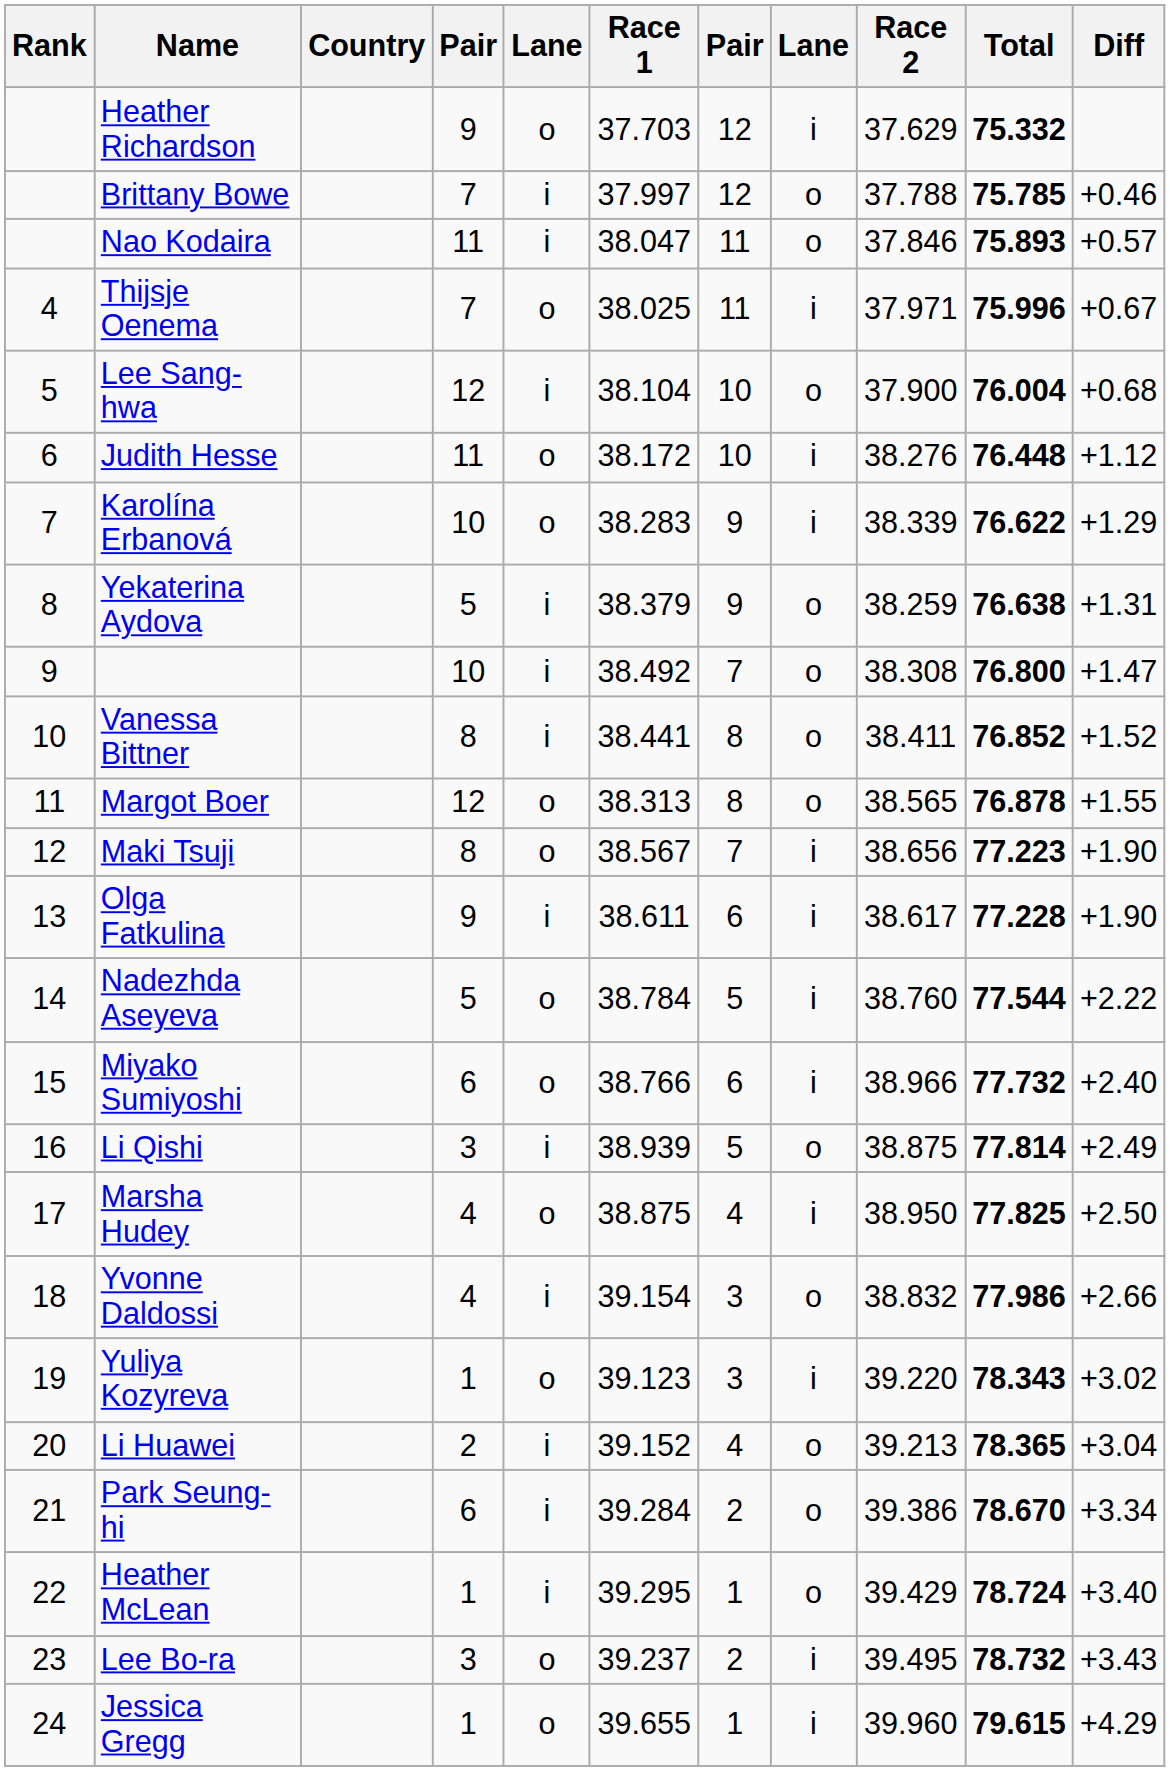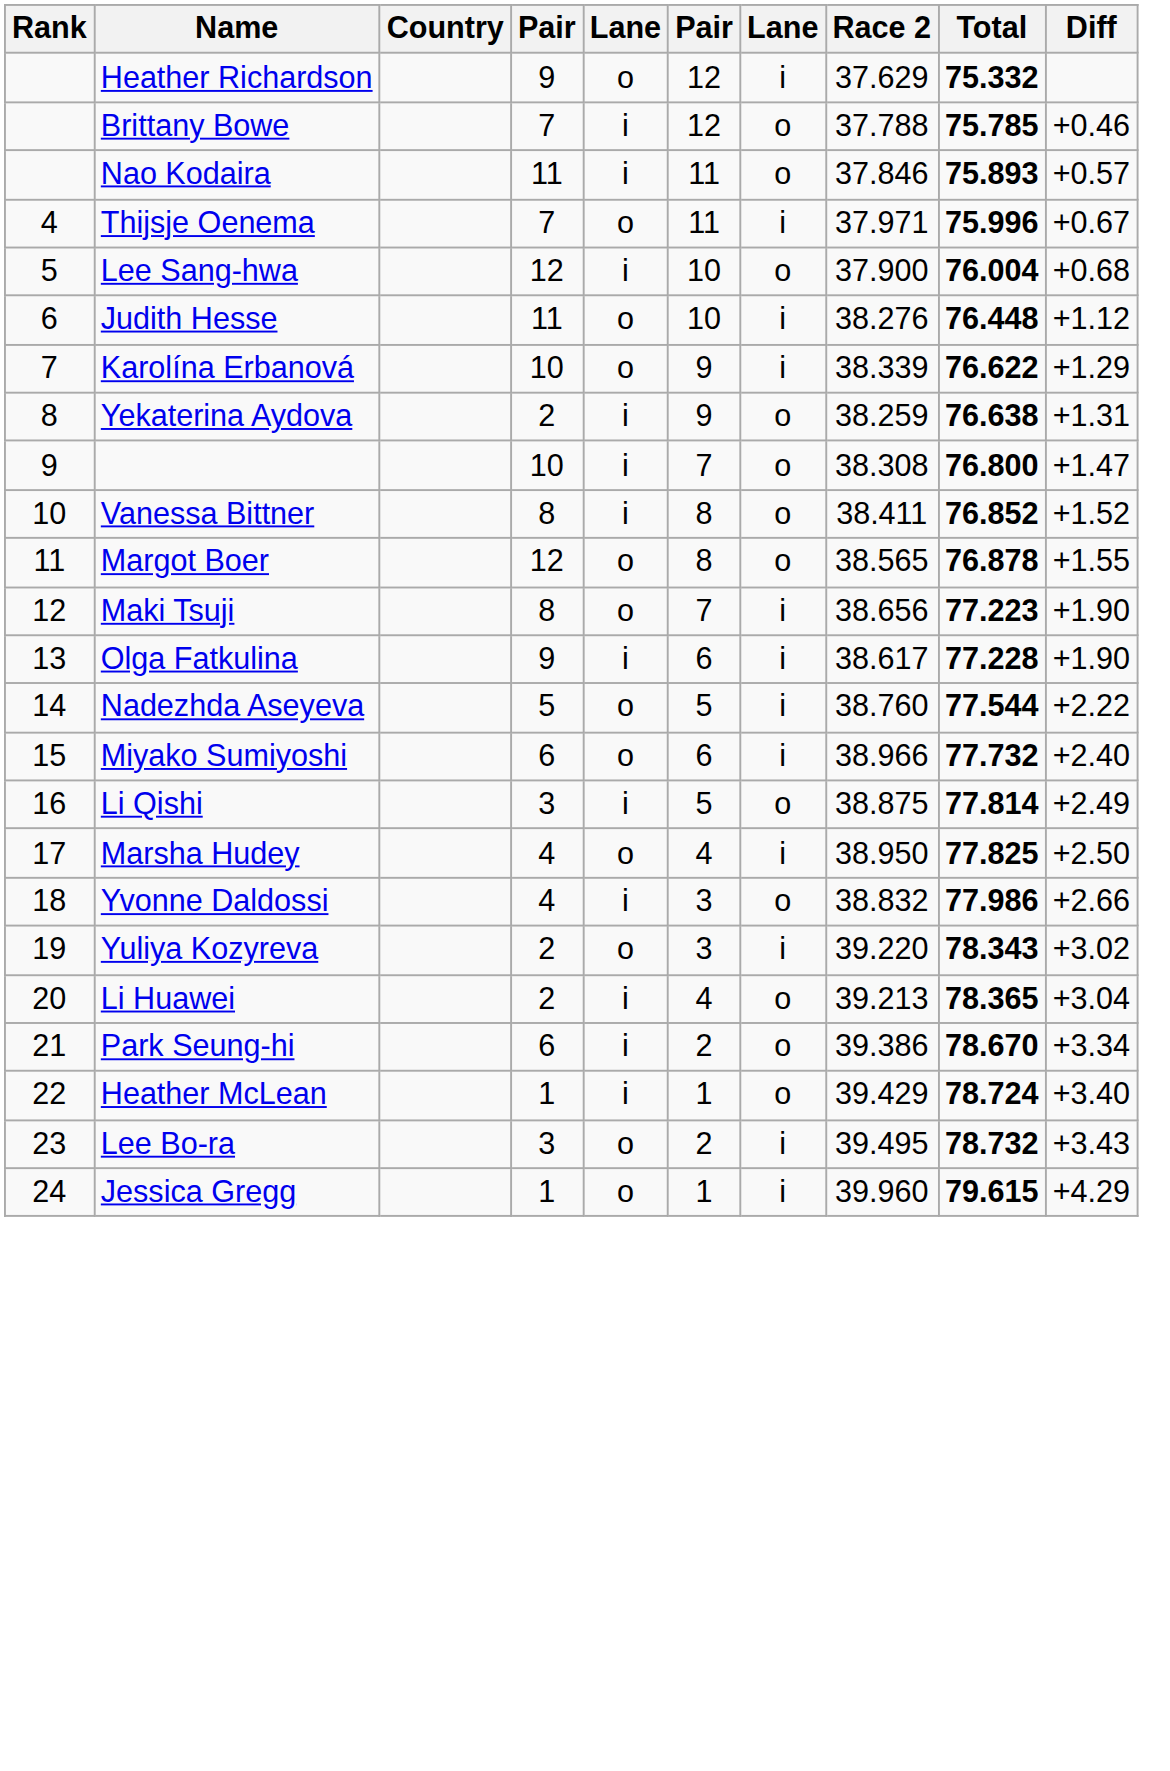 <table class="wikitable sortable" style="text-align:center">
 <tr>
 <th>Rank</th>
 <th>Name</th>
 <th>Country</th>
 <th>Pair</th>
 <th>Lane</th>
-<th>Race 1</th>
 <th>Pair</th>
 <th>Lane</th>
 <th>Race 2</th>
 <th>Total</th>
 <th>Diff</th>
 </tr>
 <tr>
 <td></td>
 <td align=left><a href='#'>Heather Richardson</a></td>
 <td align=left></td>
 <td>9</td>
 <td>o</td>
-<td>37.703</td>
 <td>12</td>
 <td>i</td>
 <td>37.629</td>
 <td><strong>75.332</strong></td>
 <td></td>
 </tr>
 <tr>
 <td></td>
 <td align=left><a href='#'>Brittany Bowe</a></td>
 <td align=left></td>
 <td>7</td>
 <td>i</td>
-<td>37.997</td>
 <td>12</td>
 <td>o</td>
 <td>37.788</td>
 <td><strong>75.785</strong></td>
 <td>+0.46</td>
 </tr>
 <tr>
 <td></td>
 <td align=left><a href='#'>Nao Kodaira</a></td>
 <td align=left></td>
 <td>11</td>
 <td>i</td>
-<td>38.047</td>
 <td>11</td>
 <td>o</td>
 <td>37.846</td>
 <td><strong>75.893</strong></td>
 <td>+0.57</td>
 </tr>
 <tr>
 <td>4</td>
 <td align=left><a href='#'>Thijsje Oenema</a></td>
 <td align=left></td>
 <td>7</td>
 <td>o</td>
-<td>38.025</td>
 <td>11</td>
 <td>i</td>
 <td>37.971</td>
 <td><strong>75.996</strong></td>
 <td>+0.67</td>
 </tr>
 <tr>
 <td>5</td>
 <td align=left><a href='#'>Lee Sang-hwa</a></td>
 <td align=left></td>
 <td>12</td>
 <td>i</td>
-<td>38.104</td>
 <td>10</td>
 <td>o</td>
 <td>37.900</td>
 <td><strong>76.004</strong></td>
 <td>+0.68</td>
 </tr>
 <tr>
 <td>6</td>
 <td align=left><a href='#'>Judith Hesse</a></td>
 <td align=left></td>
 <td>11</td>
 <td>o</td>
-<td>38.172</td>
 <td>10</td>
 <td>i</td>
 <td>38.276</td>
 <td><strong>76.448</strong></td>
 <td>+1.12</td>
 </tr>
 <tr>
 <td>7</td>
 <td align=left><a href='#'>Karolína Erbanová</a></td>
 <td align=left></td>
 <td>10</td>
 <td>o</td>
-<td>38.283</td>
 <td>9</td>
 <td>i</td>
 <td>38.339</td>
 <td><strong>76.622</strong></td>
 <td>+1.29</td>
 </tr>
 <tr>
 <td>8</td>
 <td align=left><a href='#'>Yekaterina Aydova</a></td>
 <td align=left></td>
-<td>5</td>
+<td>2</td>
 <td>i</td>
-<td>38.379</td>
 <td>9</td>
 <td>o</td>
 <td>38.259</td>
 <td><strong>76.638</strong></td>
 <td>+1.31</td>
 </tr>
 <tr>
 <td>9</td>
 <td align=left></td>
 <td align=left></td>
 <td>10</td>
 <td>i</td>
-<td>38.492</td>
 <td>7</td>
 <td>o</td>
 <td>38.308</td>
 <td><strong>76.800</strong></td>
 <td>+1.47</td>
 </tr>
 <tr>
 <td>10</td>
 <td align=left><a href='#'>Vanessa Bittner</a></td>
 <td align=left></td>
 <td>8</td>
 <td>i</td>
-<td>38.441</td>
 <td>8</td>
 <td>o</td>
 <td>38.411</td>
 <td><strong>76.852</strong></td>
 <td>+1.52</td>
 </tr>
 <tr>
 <td>11</td>
 <td align=left><a href='#'>Margot Boer</a></td>
 <td align=left></td>
 <td>12</td>
 <td>o</td>
-<td>38.313</td>
 <td>8</td>
 <td>o</td>
 <td>38.565</td>
 <td><strong>76.878</strong></td>
 <td>+1.55</td>
 </tr>
 <tr>
 <td>12</td>
 <td align=left><a href='#'>Maki Tsuji</a></td>
 <td align=left></td>
 <td>8</td>
 <td>o</td>
-<td>38.567</td>
 <td>7</td>
 <td>i</td>
 <td>38.656</td>
 <td><strong>77.223</strong></td>
 <td>+1.90</td>
 </tr>
 <tr>
 <td>13</td>
 <td align=left><a href='#'>Olga Fatkulina</a></td>
 <td align=left></td>
 <td>9</td>
 <td>i</td>
-<td>38.611</td>
 <td>6</td>
 <td>i</td>
 <td>38.617</td>
 <td><strong>77.228</strong></td>
 <td>+1.90</td>
 </tr>
 <tr>
 <td>14</td>
 <td align=left><a href='#'>Nadezhda Aseyeva</a></td>
 <td align=left></td>
 <td>5</td>
 <td>o</td>
-<td>38.784</td>
 <td>5</td>
 <td>i</td>
 <td>38.760</td>
 <td><strong>77.544</strong></td>
 <td>+2.22</td>
 </tr>
 <tr>
 <td>15</td>
 <td align=left><a href='#'>Miyako Sumiyoshi</a></td>
 <td align=left></td>
 <td>6</td>
 <td>o</td>
-<td>38.766</td>
 <td>6</td>
 <td>i</td>
 <td>38.966</td>
 <td><strong>77.732</strong></td>
 <td>+2.40</td>
 </tr>
 <tr>
 <td>16</td>
 <td align=left><a href='#'>Li Qishi</a></td>
 <td align=left></td>
 <td>3</td>
 <td>i</td>
-<td>38.939</td>
 <td>5</td>
 <td>o</td>
 <td>38.875</td>
 <td><strong>77.814</strong></td>
 <td>+2.49</td>
 </tr>
 <tr>
 <td>17</td>
 <td align=left><a href='#'>Marsha Hudey</a></td>
 <td align=left></td>
 <td>4</td>
 <td>o</td>
-<td>38.875</td>
 <td>4</td>
 <td>i</td>
 <td>38.950</td>
 <td><strong>77.825</strong></td>
 <td>+2.50</td>
 </tr>
 <tr>
 <td>18</td>
 <td align=left><a href='#'>Yvonne Daldossi</a></td>
 <td align=left></td>
 <td>4</td>
 <td>i</td>
-<td>39.154</td>
 <td>3</td>
 <td>o</td>
 <td>38.832</td>
 <td><strong>77.986</strong></td>
 <td>+2.66</td>
 </tr>
 <tr>
 <td>19</td>
 <td align=left><a href='#'>Yuliya Kozyreva</a></td>
 <td align=left></td>
-<td>1</td>
+<td>2</td>
 <td>o</td>
-<td>39.123</td>
 <td>3</td>
 <td>i</td>
 <td>39.220</td>
 <td><strong>78.343</strong></td>
 <td>+3.02</td>
 </tr>
 <tr>
 <td>20</td>
 <td align=left><a href='#'>Li Huawei</a></td>
 <td align=left></td>
 <td>2</td>
 <td>i</td>
-<td>39.152</td>
 <td>4</td>
 <td>o</td>
 <td>39.213</td>
 <td><strong>78.365</strong></td>
 <td>+3.04</td>
 </tr>
 <tr>
 <td>21</td>
 <td align=left><a href='#'>Park Seung-hi</a></td>
 <td align=left></td>
 <td>6</td>
 <td>i</td>
-<td>39.284</td>
 <td>2</td>
 <td>o</td>
 <td>39.386</td>
 <td><strong>78.670</strong></td>
 <td>+3.34</td>
 </tr>
 <tr>
 <td>22</td>
 <td align=left><a href='#'>Heather McLean</a></td>
 <td align=left></td>
 <td>1</td>
 <td>i</td>
-<td>39.295</td>
 <td>1</td>
 <td>o</td>
 <td>39.429</td>
 <td><strong>78.724</strong></td>
 <td>+3.40</td>
 </tr>
 <tr>
 <td>23</td>
 <td align=left><a href='#'>Lee Bo-ra</a></td>
 <td align=left></td>
 <td>3</td>
 <td>o</td>
-<td>39.237</td>
 <td>2</td>
 <td>i</td>
 <td>39.495</td>
 <td><strong>78.732</strong></td>
 <td>+3.43</td>
 </tr>
 <tr>
 <td>24</td>
 <td align=left><a href='#'>Jessica Gregg</a></td>
 <td align=left></td>
 <td>1</td>
 <td>o</td>
-<td>39.655</td>
 <td>1</td>
 <td>i</td>
 <td>39.960</td>
 <td><strong>79.615</strong></td>
 <td>+4.29</td>
 </tr>
 </table>
